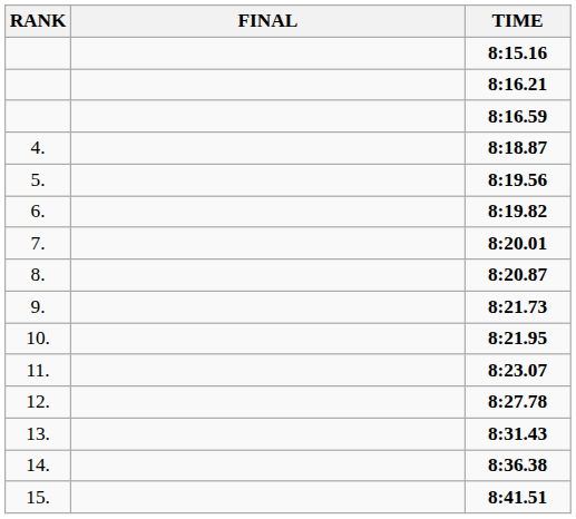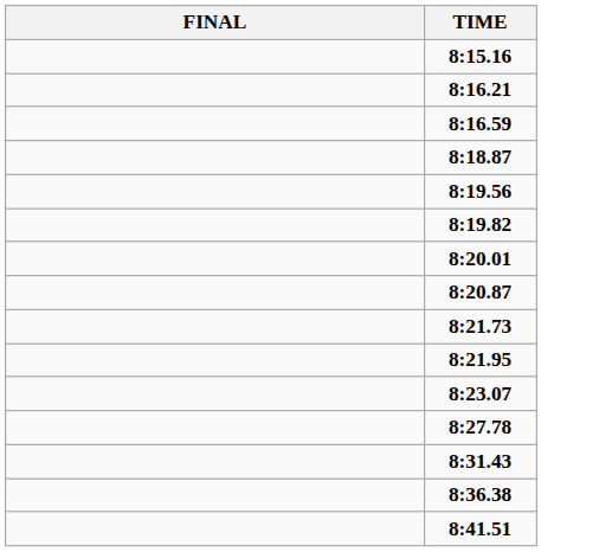 <table class="wikitable" style="border-collapse: collapse; font-size: 90%;">
 <tr>
-<th>RANK</th>
 <th style="width: 20em">FINAL</th>
 <th style="width: 5em">TIME</th>
 </tr>
 <tr>
-<td align="center"></td>
 <td></td>
 <td align="center"><strong>8:15.16</strong></td>
 </tr>
 <tr>
-<td align="center"></td>
 <td></td>
 <td align="center"><strong>8:16.21</strong></td>
 </tr>
 <tr>
-<td align="center"></td>
 <td></td>
 <td align="center"><strong>8:16.59</strong></td>
 </tr>
 <tr>
-<td align="center">4.</td>
 <td></td>
 <td align="center"><strong>8:18.87</strong></td>
 </tr>
 <tr>
-<td align="center">5.</td>
 <td></td>
 <td align="center"><strong>8:19.56</strong></td>
 </tr>
 <tr>
-<td align="center">6.</td>
 <td></td>
 <td align="center"><strong>8:19.82</strong></td>
 </tr>
 <tr>
-<td align="center">7.</td>
 <td></td>
 <td align="center"><strong>8:20.01</strong></td>
 </tr>
 <tr>
-<td align="center">8.</td>
 <td></td>
 <td align="center"><strong>8:20.87</strong></td>
 </tr>
 <tr>
-<td align="center">9.</td>
 <td></td>
 <td align="center"><strong>8:21.73</strong></td>
 </tr>
 <tr>
-<td align="center">10.</td>
 <td></td>
 <td align="center"><strong>8:21.95</strong></td>
 </tr>
 <tr>
-<td align="center">11.</td>
 <td></td>
 <td align="center"><strong>8:23.07</strong></td>
 </tr>
 <tr>
-<td align="center">12.</td>
 <td></td>
 <td align="center"><strong>8:27.78</strong></td>
 </tr>
 <tr>
-<td align="center">13.</td>
 <td></td>
 <td align="center"><strong>8:31.43</strong></td>
 </tr>
 <tr>
-<td align="center">14.</td>
 <td></td>
 <td align="center"><strong>8:36.38</strong></td>
 </tr>
 <tr>
-<td align="center">15.</td>
 <td></td>
 <td align="center"><strong>8:41.51</strong></td>
 </tr>
 </table>
